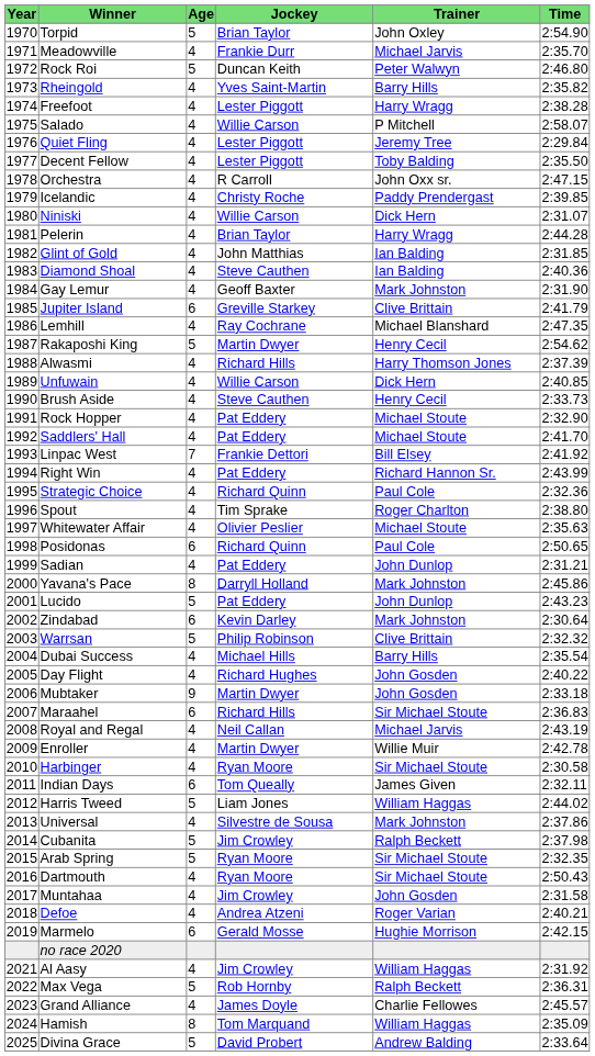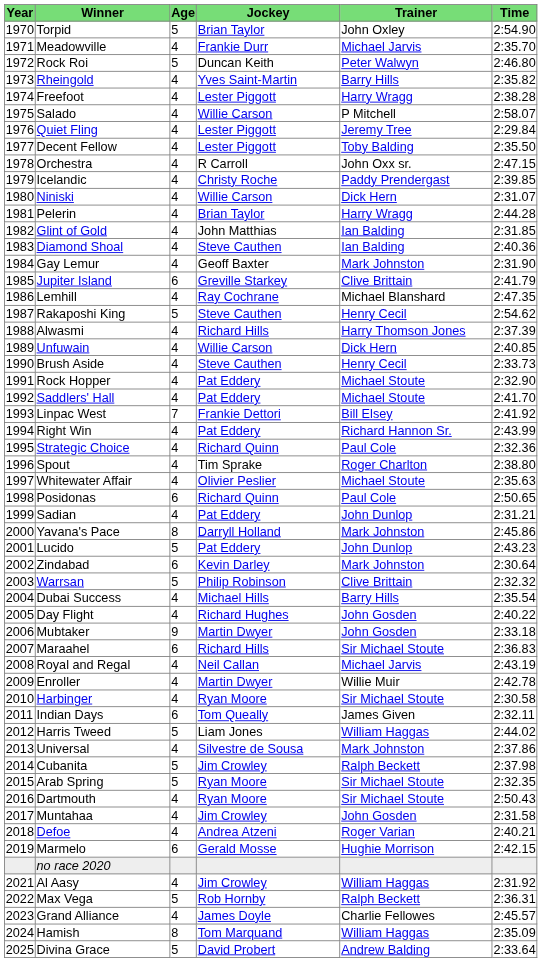 <table class = "sortable" | border="1" style="border-collapse: collapse; font-size:90%">
 <tr bgcolor="#77dd77" align="center">
 <th>Year</th>
 <th>Winner</th>
 <th>Age</th>
 <th>Jockey</th>
 <th>Trainer</th>
 <th>Time</th>
 </tr>
 <tr>
 <td>1970</td>
 <td width=150px>Torpid</td>
 <td>5</td>
 <td width=160px><a href='#'>Brian Taylor</a></td>
 <td width=170px>John Oxley</td>
 <td>2:54.90</td>
 </tr>
 <tr>
 <td>1971</td>
 <td>Meadowville</td>
 <td>4</td>
 <td><a href='#'>Frankie Durr</a></td>
 <td><a href='#'>Michael Jarvis</a></td>
 <td>2:35.70</td>
 </tr>
 <tr>
 <td>1972</td>
 <td>Rock Roi</td>
 <td>5</td>
 <td>Duncan Keith</td>
 <td><a href='#'>Peter Walwyn</a></td>
 <td>2:46.80</td>
 </tr>
 <tr>
 <td>1973</td>
 <td><a href='#'>Rheingold</a></td>
 <td>4</td>
 <td><a href='#'>Yves Saint-Martin</a></td>
 <td><a href='#'>Barry Hills</a></td>
 <td>2:35.82</td>
 </tr>
 <tr>
 <td>1974</td>
 <td>Freefoot</td>
 <td>4</td>
 <td><a href='#'>Lester Piggott</a></td>
 <td><a href='#'>Harry Wragg</a></td>
 <td>2:38.28</td>
 </tr>
 <tr>
 <td>1975</td>
 <td>Salado</td>
 <td>4</td>
 <td><a href='#'>Willie Carson</a></td>
 <td>P Mitchell</td>
 <td>2:58.07</td>
 </tr>
 <tr>
 <td>1976</td>
 <td><a href='#'>Quiet Fling</a></td>
 <td>4</td>
 <td><a href='#'>Lester Piggott</a></td>
 <td><a href='#'>Jeremy Tree</a></td>
 <td>2:29.84</td>
 </tr>
 <tr>
 <td>1977</td>
 <td>Decent Fellow</td>
 <td>4</td>
 <td><a href='#'>Lester Piggott</a></td>
 <td><a href='#'>Toby Balding</a></td>
 <td>2:35.50</td>
 </tr>
 <tr>
 <td>1978</td>
 <td>Orchestra</td>
 <td>4</td>
 <td>R Carroll</td>
 <td>John Oxx sr.</td>
 <td>2:47.15</td>
 </tr>
 <tr>
 <td>1979</td>
 <td>Icelandic</td>
 <td>4</td>
 <td><a href='#'>Christy Roche</a></td>
 <td><a href='#'>Paddy Prendergast</a></td>
 <td>2:39.85</td>
 </tr>
 <tr>
 <td>1980</td>
 <td><a href='#'>Niniski</a></td>
 <td>4</td>
 <td><a href='#'>Willie Carson</a></td>
 <td><a href='#'>Dick Hern</a></td>
 <td>2:31.07</td>
 </tr>
 <tr>
 <td>1981</td>
 <td>Pelerin</td>
 <td>4</td>
 <td><a href='#'>Brian Taylor</a></td>
 <td><a href='#'>Harry Wragg</a></td>
 <td>2:44.28</td>
 </tr>
 <tr>
 <td>1982</td>
 <td><a href='#'>Glint of Gold</a></td>
 <td>4</td>
 <td>John Matthias</td>
 <td><a href='#'>Ian Balding</a></td>
 <td>2:31.85</td>
 </tr>
 <tr>
 <td>1983</td>
 <td><a href='#'>Diamond Shoal</a></td>
 <td>4</td>
 <td><a href='#'>Steve Cauthen</a></td>
 <td><a href='#'>Ian Balding</a></td>
 <td>2:40.36</td>
 </tr>
 <tr>
 <td>1984</td>
 <td>Gay Lemur</td>
 <td>4</td>
 <td>Geoff Baxter</td>
 <td><a href='#'>Mark Johnston</a></td>
 <td>2:31.90</td>
 </tr>
 <tr>
 <td>1985</td>
 <td><a href='#'>Jupiter Island</a></td>
 <td>6</td>
 <td><a href='#'>Greville Starkey</a></td>
 <td><a href='#'>Clive Brittain</a></td>
 <td>2:41.79</td>
 </tr>
 <tr>
 <td>1986</td>
 <td>Lemhill</td>
 <td>4</td>
 <td><a href='#'>Ray Cochrane</a></td>
 <td>Michael Blanshard</td>
 <td>2:47.35</td>
 </tr>
 <tr>
 <td>1987</td>
 <td>Rakaposhi King</td>
 <td>5</td>
-<td><a href='#'>Martin Dwyer</a></td>
+<td><a href='#'>Steve Cauthen</a></td>
 <td><a href='#'>Henry Cecil</a></td>
 <td>2:54.62</td>
 </tr>
 <tr>
 <td>1988</td>
 <td>Alwasmi</td>
 <td>4</td>
 <td><a href='#'>Richard Hills</a></td>
 <td><a href='#'>Harry Thomson Jones</a></td>
 <td>2:37.39</td>
 </tr>
 <tr>
 <td>1989</td>
 <td><a href='#'>Unfuwain</a></td>
 <td>4</td>
 <td><a href='#'>Willie Carson</a></td>
 <td><a href='#'>Dick Hern</a></td>
 <td>2:40.85</td>
 </tr>
 <tr>
 <td>1990</td>
 <td>Brush Aside</td>
 <td>4</td>
 <td><a href='#'>Steve Cauthen</a></td>
 <td><a href='#'>Henry Cecil</a></td>
 <td>2:33.73</td>
 </tr>
 <tr>
 <td>1991</td>
 <td>Rock Hopper</td>
 <td>4</td>
 <td><a href='#'>Pat Eddery</a></td>
 <td><a href='#'>Michael Stoute</a></td>
 <td>2:32.90</td>
 </tr>
 <tr>
 <td>1992</td>
 <td><a href='#'>Saddlers' Hall</a></td>
 <td>4</td>
 <td><a href='#'>Pat Eddery</a></td>
 <td><a href='#'>Michael Stoute</a></td>
 <td>2:41.70</td>
 </tr>
 <tr>
 <td>1993</td>
 <td>Linpac West</td>
 <td>7</td>
 <td><a href='#'>Frankie Dettori</a></td>
 <td><a href='#'>Bill Elsey</a></td>
 <td>2:41.92</td>
 </tr>
 <tr>
 <td>1994</td>
 <td>Right Win</td>
 <td>4</td>
 <td><a href='#'>Pat Eddery</a></td>
 <td><a href='#'>Richard Hannon Sr.</a></td>
 <td>2:43.99</td>
 </tr>
 <tr>
 <td>1995</td>
 <td><a href='#'>Strategic Choice</a></td>
 <td>4</td>
 <td><a href='#'>Richard Quinn</a></td>
 <td><a href='#'>Paul Cole</a></td>
 <td>2:32.36</td>
 </tr>
 <tr>
 <td>1996</td>
 <td>Spout</td>
 <td>4</td>
 <td>Tim Sprake</td>
 <td><a href='#'>Roger Charlton</a></td>
 <td>2:38.80</td>
 </tr>
 <tr>
 <td>1997</td>
 <td>Whitewater Affair</td>
 <td>4</td>
 <td><a href='#'>Olivier Peslier</a></td>
 <td><a href='#'>Michael Stoute</a></td>
 <td>2:35.63</td>
 </tr>
 <tr>
 <td>1998</td>
 <td>Posidonas</td>
 <td>6</td>
 <td><a href='#'>Richard Quinn</a></td>
 <td><a href='#'>Paul Cole</a></td>
 <td>2:50.65</td>
 </tr>
 <tr>
 <td>1999</td>
 <td>Sadian</td>
 <td>4</td>
 <td><a href='#'>Pat Eddery</a></td>
 <td><a href='#'>John Dunlop</a></td>
 <td>2:31.21</td>
 </tr>
 <tr>
 <td>2000</td>
 <td>Yavana's Pace </td>
 <td>8</td>
 <td><a href='#'>Darryll Holland</a></td>
 <td><a href='#'>Mark Johnston</a></td>
 <td>2:45.86</td>
 </tr>
 <tr>
 <td>2001</td>
 <td>Lucido</td>
 <td>5</td>
 <td><a href='#'>Pat Eddery</a></td>
 <td><a href='#'>John Dunlop</a></td>
 <td>2:43.23</td>
 </tr>
 <tr>
 <td>2002</td>
 <td>Zindabad</td>
 <td>6</td>
 <td><a href='#'>Kevin Darley</a></td>
 <td><a href='#'>Mark Johnston</a></td>
 <td>2:30.64</td>
 </tr>
 <tr>
 <td>2003</td>
 <td><a href='#'>Warrsan</a></td>
 <td>5</td>
 <td><a href='#'>Philip Robinson</a></td>
 <td><a href='#'>Clive Brittain</a></td>
 <td>2:32.32</td>
 </tr>
 <tr>
 <td>2004</td>
 <td>Dubai Success</td>
 <td>4</td>
 <td><a href='#'>Michael Hills</a></td>
 <td><a href='#'>Barry Hills</a></td>
 <td>2:35.54</td>
 </tr>
 <tr>
 <td>2005</td>
 <td>Day Flight</td>
 <td>4</td>
 <td><a href='#'>Richard Hughes</a></td>
 <td><a href='#'>John Gosden</a></td>
 <td>2:40.22</td>
 </tr>
 <tr>
 <td>2006</td>
 <td>Mubtaker</td>
 <td>9</td>
 <td><a href='#'>Martin Dwyer</a></td>
 <td><a href='#'>John Gosden</a></td>
 <td>2:33.18</td>
 </tr>
 <tr>
 <td>2007</td>
 <td>Maraahel</td>
 <td>6</td>
 <td><a href='#'>Richard Hills</a></td>
 <td><a href='#'>Sir Michael Stoute</a></td>
 <td>2:36.83</td>
 </tr>
 <tr>
 <td>2008</td>
 <td>Royal and Regal</td>
 <td>4</td>
 <td><a href='#'>Neil Callan</a></td>
 <td><a href='#'>Michael Jarvis</a></td>
 <td>2:43.19</td>
 </tr>
 <tr>
 <td>2009</td>
 <td>Enroller</td>
 <td>4</td>
 <td><a href='#'>Martin Dwyer</a></td>
 <td>Willie Muir</td>
 <td>2:42.78</td>
 </tr>
 <tr>
 <td>2010</td>
 <td><a href='#'>Harbinger</a></td>
 <td>4</td>
 <td><a href='#'>Ryan Moore</a></td>
 <td><a href='#'>Sir Michael Stoute</a></td>
 <td>2:30.58</td>
 </tr>
 <tr>
 <td>2011</td>
 <td>Indian Days</td>
 <td>6</td>
 <td><a href='#'>Tom Queally</a></td>
 <td>James Given</td>
 <td>2:32.11</td>
 </tr>
 <tr>
 <td>2012</td>
 <td>Harris Tweed</td>
 <td>5</td>
 <td>Liam Jones</td>
 <td><a href='#'>William Haggas</a></td>
 <td>2:44.02</td>
 </tr>
 <tr>
 <td>2013</td>
 <td>Universal</td>
 <td>4</td>
 <td><a href='#'>Silvestre de Sousa</a></td>
 <td><a href='#'>Mark Johnston</a></td>
 <td>2:37.86</td>
 </tr>
 <tr>
 <td>2014</td>
 <td>Cubanita</td>
 <td>5</td>
 <td><a href='#'>Jim Crowley</a></td>
 <td><a href='#'>Ralph Beckett</a></td>
 <td>2:37.98</td>
 </tr>
 <tr>
 <td>2015</td>
 <td>Arab Spring</td>
 <td>5</td>
 <td><a href='#'>Ryan Moore</a></td>
 <td><a href='#'>Sir Michael Stoute</a></td>
 <td>2:32.35</td>
 </tr>
 <tr>
 <td>2016</td>
 <td>Dartmouth</td>
 <td>4</td>
 <td><a href='#'>Ryan Moore</a></td>
 <td><a href='#'>Sir Michael Stoute</a></td>
 <td>2:50.43</td>
 </tr>
 <tr>
 <td>2017</td>
 <td>Muntahaa</td>
 <td>4</td>
 <td><a href='#'>Jim Crowley</a></td>
 <td><a href='#'>John Gosden</a></td>
 <td>2:31.58</td>
 </tr>
 <tr>
 <td>2018</td>
 <td><a href='#'>Defoe</a></td>
 <td>4</td>
 <td><a href='#'>Andrea Atzeni</a></td>
 <td><a href='#'>Roger Varian</a></td>
 <td>2:40.21</td>
 </tr>
 <tr>
 <td>2019</td>
 <td>Marmelo</td>
 <td>6</td>
 <td><a href='#'>Gerald Mosse</a></td>
 <td><a href='#'>Hughie Morrison</a></td>
 <td>2:42.15</td>
 </tr>
 <tr bgcolor="#eeeeee">
 <td data-sort-value="2020"></td>
 <td><em>no race 2020</em> </td>
 <td></td>
 <td></td>
 <td></td>
 <td></td>
 </tr>
 <tr>
 <td>2021</td>
 <td>Al Aasy</td>
 <td>4</td>
 <td><a href='#'>Jim Crowley</a></td>
 <td><a href='#'>William Haggas</a></td>
 <td>2:31.92</td>
 </tr>
 <tr>
 <td>2022</td>
 <td>Max Vega</td>
 <td>5</td>
 <td><a href='#'>Rob Hornby</a></td>
 <td><a href='#'>Ralph Beckett</a></td>
 <td>2:36.31</td>
 </tr>
 <tr>
 <td>2023</td>
 <td>Grand Alliance</td>
 <td>4</td>
 <td><a href='#'>James Doyle</a></td>
 <td>Charlie Fellowes</td>
 <td>2:45.57</td>
 </tr>
 <tr>
 <td>2024</td>
 <td>Hamish</td>
 <td>8</td>
 <td><a href='#'>Tom Marquand</a></td>
 <td><a href='#'>William Haggas</a></td>
 <td>2:35.09</td>
 </tr>
 <tr>
 <td>2025</td>
 <td>Divina Grace</td>
 <td>5</td>
 <td><a href='#'>David Probert</a></td>
 <td><a href='#'>Andrew Balding</a></td>
 <td>2:33.64</td>
 </tr>
 </table>
